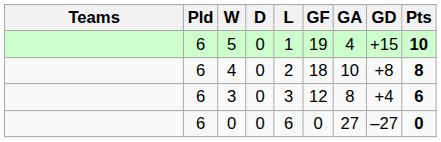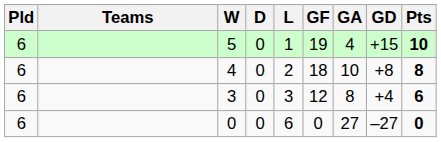 <table class="wikitable" style="text-align: center;">
 <tr>
+<th width=20>Pld</th>
 <th width=165>Teams</th>
-<th width=20>Pld</th>
 <th width=20>W</th>
 <th width=20>D</th>
 <th width=20>L</th>
 <th width=20>GF</th>
 <th width=20>GA</th>
 <th width=20>GD</th>
 <th width=20>Pts</th>
 </tr>
 <tr align=center style="background:#ccffcc;">
+<td>6</td>
 <td style="text-align:left;"></td>
-<td>6</td>
 <td>5</td>
 <td>0</td>
 <td>1</td>
 <td>19</td>
 <td>4</td>
 <td>+15</td>
 <td><strong>10</strong></td>
 </tr>
 <tr align=center>
+<td>6</td>
 <td style="text-align:left;"></td>
-<td>6</td>
 <td>4</td>
 <td>0</td>
 <td>2</td>
 <td>18</td>
 <td>10</td>
 <td>+8</td>
 <td><strong>8</strong></td>
 </tr>
 <tr align=center>
+<td>6</td>
 <td style="text-align:left;"></td>
-<td>6</td>
 <td>3</td>
 <td>0</td>
 <td>3</td>
 <td>12</td>
 <td>8</td>
 <td>+4</td>
 <td><strong>6</strong></td>
 </tr>
 <tr align=center>
+<td>6</td>
 <td style="text-align:left;"></td>
-<td>6</td>
 <td>0</td>
 <td>0</td>
 <td>6</td>
 <td>0</td>
 <td>27</td>
 <td>–27</td>
 <td><strong>0</strong></td>
 </tr>
 </table>
